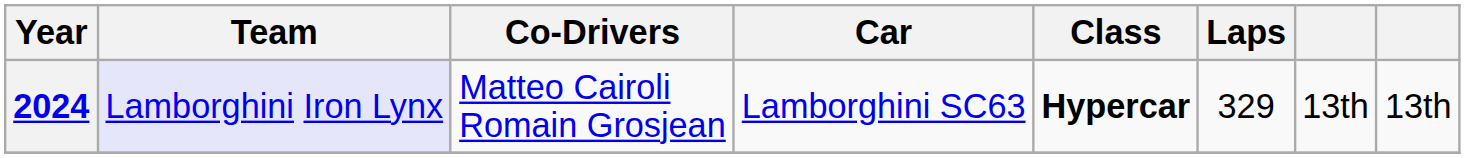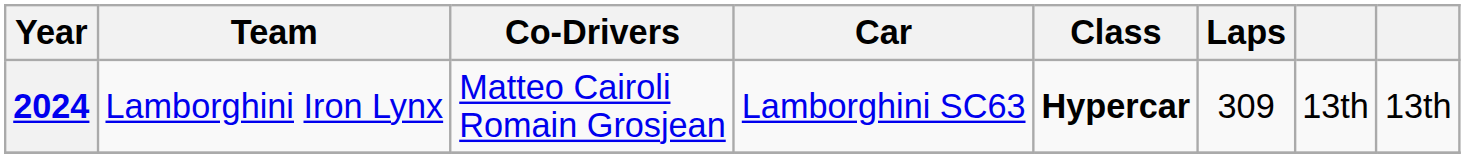 <table class="wikitable" style="text-align:center; font-size:90%">
 <tr>
 <th>Year</th>
 <th>Team</th>
 <th>Co-Drivers</th>
 <th>Car</th>
 <th>Class</th>
 <th>Laps</th>
 <th></th>
 <th></th>
 </tr>
 <tr>
 <th><a href='#'>2024</a></th>
-<td align="left" nowrap style="background: lavender;"> <a href='#'>Lamborghini</a> <a href='#'>Iron Lynx</a></td>
+<td align="left" nowrap> <a href='#'>Lamborghini</a> <a href='#'>Iron Lynx</a></td>
 <td align="left" nowrap> <a href='#'>Matteo Cairoli</a><br> <a href='#'>Romain Grosjean</a></td>
 <td align="left" nowrap><a href='#'>Lamborghini SC63</a></td>
 <td><strong>Hypercar</strong></td>
-<td>329</td>
+<td>309</td>
 <td>13th</td>
 <td>13th</td>
 </tr>
 <tr>
 </tr>
 </table>
